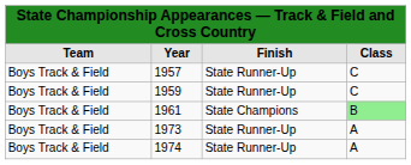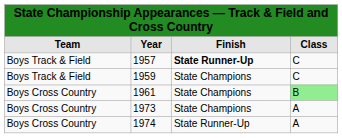 <table class="wikitable" width=60%>
 <tr>
 <td colspan = 6 align=center bgcolor="#228b22"><span><big><strong>State Championship Appearances — Track & Field and Cross Country</strong></big></span></td>
 </tr>
 <tr>
 <td align = center bgcolor="#e5e5e5"><strong>Team</strong></td>
 <td colspan = 1 align=center bgcolor="#e5e5e5"><strong>Year</strong></td>
 <td colspan = 1 align=center bgcolor="#e5e5e5"><strong>Finish</strong></td>
 <td colspan = 1 align=center bgcolor="#e5e5e5"><strong>Class</strong></td>
 </tr>
 <tr>
 <td>Boys Track & Field</td>
 <td>1957</td>
-<td>State Runner-Up</td>
+<td><strong>State Runner-Up</strong></td>
 <td>C</td>
 </tr>
 <tr>
 <td>Boys Track & Field</td>
 <td>1959</td>
-<td>State Runner-Up</td>
+<td>State Champions</td>
 <td>C</td>
 </tr>
 <tr>
-<td>Boys Track & Field</td>
+<td>Boys Cross Country</td>
 <td>1961</td>
 <td>State Champions</td>
 <td style="background: lightgreen;">B</td>
 </tr>
 <tr>
-<td>Boys Track & Field</td>
+<td>Boys Cross Country</td>
 <td>1973</td>
-<td>State Runner-Up</td>
+<td>State Champions</td>
 <td>A</td>
 </tr>
 <tr>
-<td>Boys Track & Field</td>
+<td>Boys Cross Country</td>
 <td>1974</td>
 <td>State Runner-Up</td>
 <td>A</td>
 </tr>
 </table>
